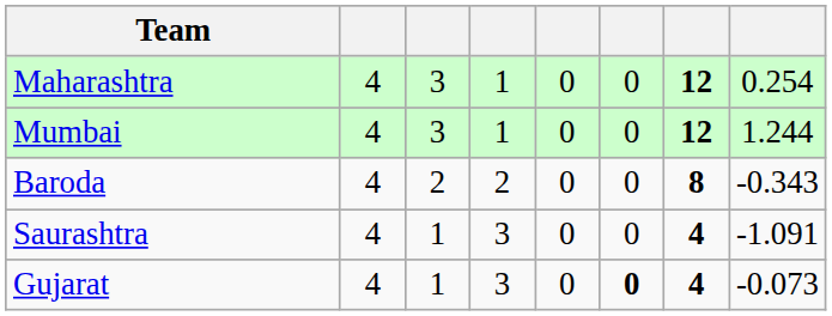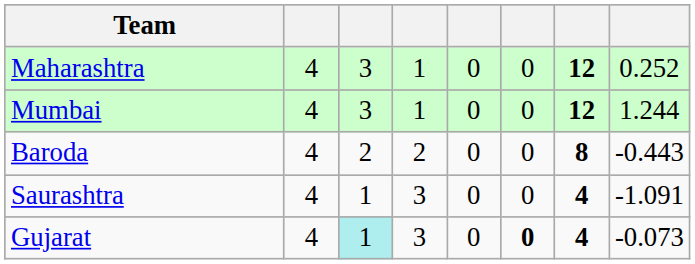 <table class="wikitable" style="text-align:center">
 <tr>
 <th style="width:160px">Team</th>
 <th style="width:25px"></th>
 <th style="width:25px"></th>
 <th style="width:25px"></th>
 <th style="width:25px"></th>
 <th style="width:25px"></th>
 <th style="width:25px"></th>
 <th style="width:25px"></th>
 </tr>
 <tr style="background:#cfc;">
 <td style="text-align:left"><a href='#'>Maharashtra</a> </td>
 <td>4</td>
 <td>3</td>
 <td>1</td>
 <td>0</td>
 <td>0</td>
 <td><strong>12</strong></td>
-<td>0.254</td>
+<td>0.252</td>
 </tr>
 <tr style="background:#cfc;">
 <td style="text-align:left"><a href='#'>Mumbai</a></td>
 <td>4</td>
 <td>3</td>
 <td>1</td>
 <td>0</td>
 <td>0</td>
 <td><strong>12</strong></td>
 <td>1.244</td>
 </tr>
 <tr>
 <td style="text-align:left"><a href='#'>Baroda</a></td>
 <td>4</td>
 <td>2</td>
 <td>2</td>
 <td>0</td>
 <td>0</td>
 <td><strong>8</strong></td>
-<td>-0.343</td>
+<td>-0.443</td>
 </tr>
 <tr>
 <td style="text-align:left"><a href='#'>Saurashtra</a> </td>
 <td>4</td>
 <td>1</td>
 <td>3</td>
 <td>0</td>
 <td>0</td>
 <td><strong>4</strong></td>
 <td>-1.091</td>
 </tr>
 <tr>
 <td style="text-align:left"><a href='#'>Gujarat</a></td>
 <td>4</td>
-<td>1</td>
+<td style="background: paleturquoise;">1</td>
 <td>3</td>
 <td>0</td>
 <td><strong>0</strong></td>
 <td><strong>4</strong></td>
 <td>-0.073</td>
 </tr>
 </table>
